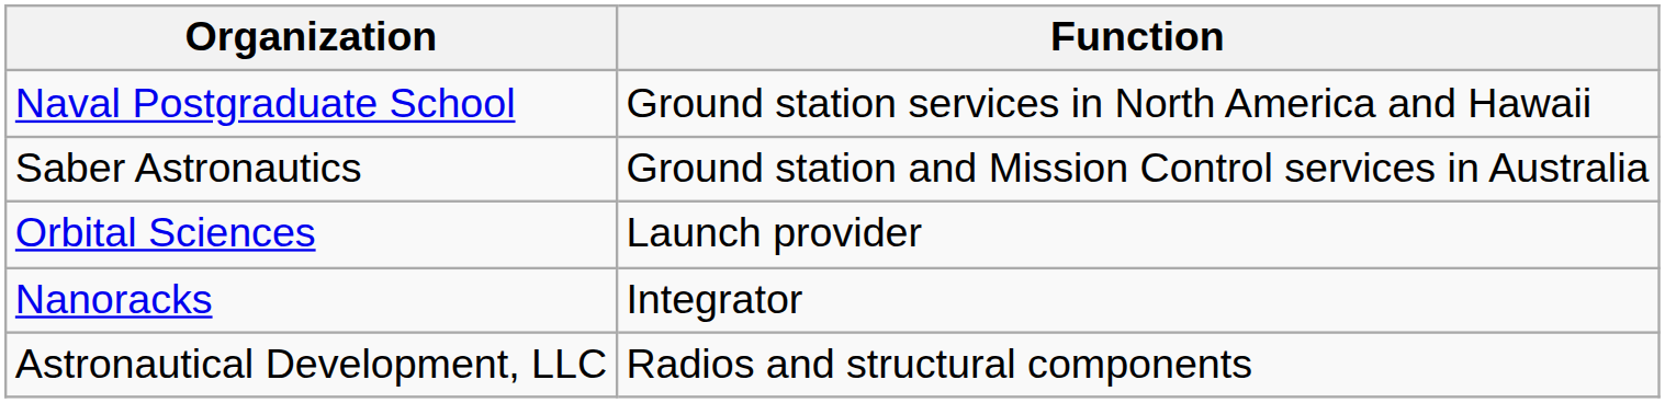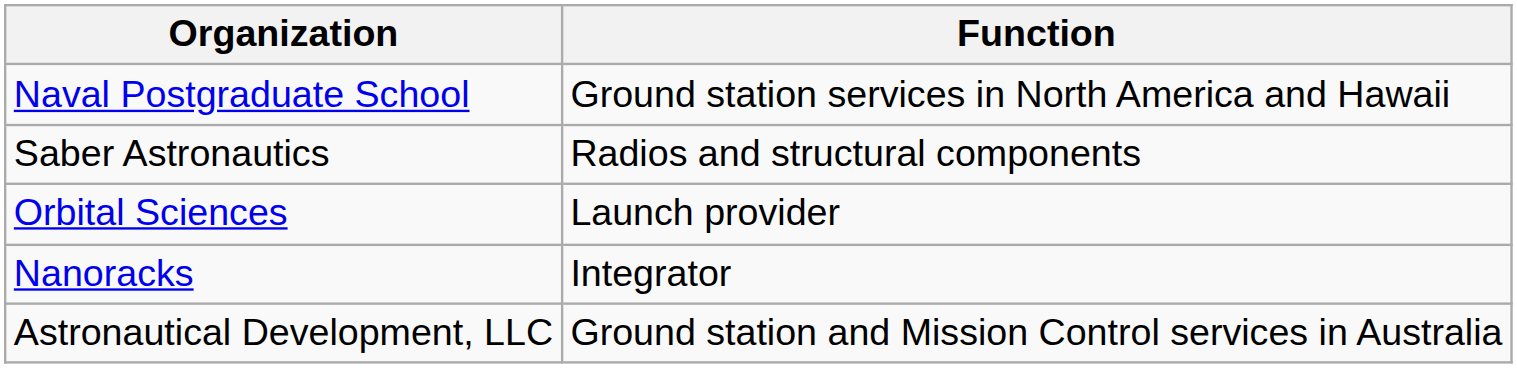 <table class="wikitable">
 <tr>
 <th>Organization</th>
 <th>Function</th>
 </tr>
 <tr>
 <td><a href='#'>Naval Postgraduate School</a></td>
 <td>Ground station services in North America and Hawaii</td>
 </tr>
 <tr>
 <td>Saber Astronautics</td>
-<td>Ground station and Mission Control services in Australia</td>
+<td>Radios and structural components</td>
 </tr>
 <tr>
 <td><a href='#'>Orbital Sciences</a></td>
 <td>Launch provider</td>
 </tr>
 <tr>
 <td><a href='#'>Nanoracks</a></td>
 <td>Integrator</td>
 </tr>
 <tr>
 <td>Astronautical Development, LLC</td>
-<td>Radios and structural components</td>
+<td>Ground station and Mission Control services in Australia</td>
 </tr>
 </table>
